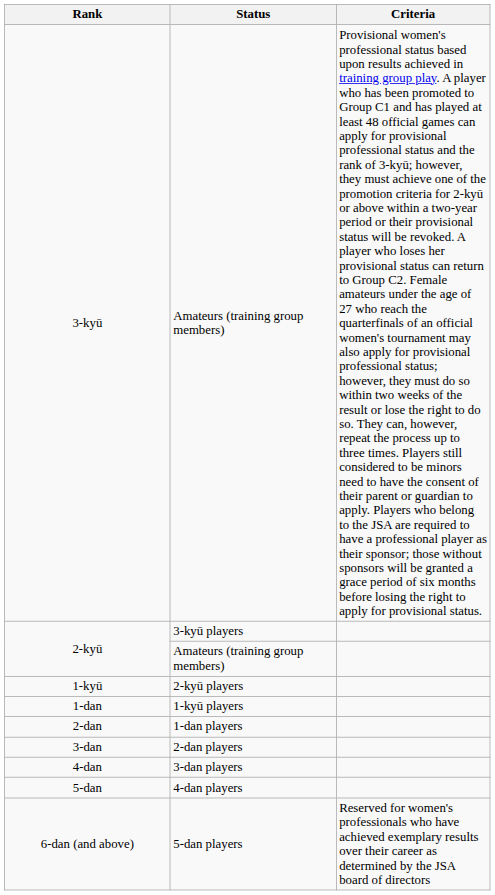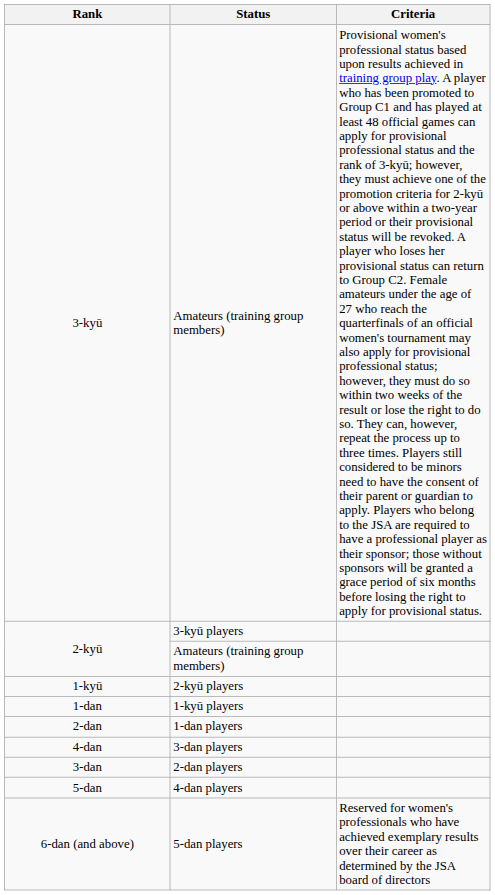 <table class="wikitable">
 <tr>
 <th scope="col" style="width: 200px;">Rank</th>
 <th style="width: 200px;">Status</th>
 <th>Criteria</th>
 </tr>
 <tr>
 <td align=center>3-kyū</td>
 <td>Amateurs (training group members)</td>
 <td>Provisional women's professional status based upon results achieved in <a href='#'>training group play</a>. A player who has been promoted to Group C1 and has played at least 48 official games can apply for provisional professional status and the rank of 3-kyū; however, they must achieve one of the promotion criteria for 2-kyū or above within a two-year period or their provisional status will be revoked. A player who loses her provisional status can return to Group C2. Female amateurs under the age of 27 who reach the quarterfinals of an official women's tournament may also apply for provisional professional status; however, they must do so within two weeks of the result or lose the right to do so. They can, however, repeat the process up to three times. Players still considered to be minors need to have the consent of their parent or guardian to apply. Players who belong to the JSA are required to have a professional player as their sponsor; those without sponsors will be granted a grace period of six months before losing the right to apply for provisional status.</td>
 </tr>
 <tr>
 <td rowspan="2" align=center>2-kyū</td>
 <td>3-kyū players</td>
 <td></td>
 </tr>
 <tr>
 <td>Amateurs (training group members)</td>
 <td></td>
 </tr>
 <tr>
 <td align=center>1-kyū</td>
 <td>2-kyū players</td>
 <td></td>
 </tr>
 <tr>
 <td align=center>1-dan</td>
 <td>1-kyū players</td>
 <td></td>
 </tr>
 <tr>
 <td align=center>2-dan</td>
 <td>1-dan players</td>
 <td></td>
 </tr>
 <tr>
-<td align=center>3-dan</td>
-<td>2-dan players</td>
+<td align=center>4-dan</td>
+<td>3-dan players</td>
 <td></td>
 </tr>
 <tr>
-<td align=center>4-dan</td>
-<td>3-dan players</td>
+<td align=center>3-dan</td>
+<td>2-dan players</td>
 <td></td>
 </tr>
 <tr>
 <td align=center>5-dan</td>
 <td>4-dan players</td>
 <td></td>
 </tr>
 <tr>
 <td align=center>6-dan (and above)</td>
 <td>5-dan players</td>
 <td>Reserved for women's professionals who have achieved exemplary results over their career as determined by the JSA board of directors</td>
 </tr>
 </table>
